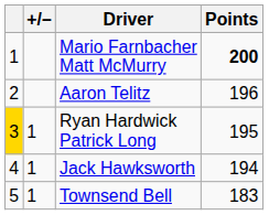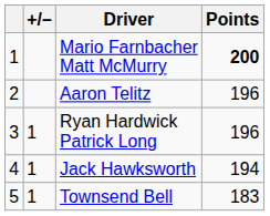 <table class="wikitable" style="font-size: 95%;">
 <tr>
 <th scope="col"></th>
 <th scope="col">+/–</th>
 <th scope="col">Driver</th>
 <th scope="col">Points</th>
 </tr>
 <tr>
 <td align=center>1</td>
 <td align="left"></td>
 <td> <a href='#'>Mario Farnbacher</a><br> <a href='#'>Matt McMurry</a></td>
 <td align=right><strong>200</strong></td>
 </tr>
 <tr>
 <td align=center>2</td>
 <td align="left"></td>
 <td> <a href='#'>Aaron Telitz</a></td>
 <td align=right>196</td>
 </tr>
 <tr>
-<td align=center style="background: gold;">3</td>
+<td align=center>3</td>
 <td align="left"> 1</td>
 <td> Ryan Hardwick<br> <a href='#'>Patrick Long</a></td>
-<td align=right>195</td>
+<td align=right>196</td>
 </tr>
 <tr>
 <td align=center>4</td>
 <td align="left"> 1</td>
 <td> <a href='#'>Jack Hawksworth</a></td>
 <td align=right>194</td>
 </tr>
 <tr>
 <td align=center>5</td>
 <td align="left"> 1</td>
 <td> <a href='#'>Townsend Bell</a></td>
 <td align=right>183</td>
 </tr>
 </table>
